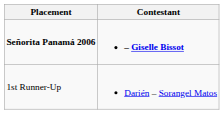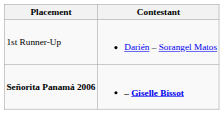 <table class="wikitable sortable" style="font-size: 95%;">
 <tr>
 <th>Placement</th>
 <th>Contestant</th>
 </tr>
 <tr>
+<td>1st Runner-Up</td>
+<td><br><ul><li> <a href='#'>Darién</a> – <a href='#'>Sorangel Matos</a></li></ul></td>
+</tr>
+<tr>
 <td><strong>Señorita Panamá 2006</strong></td>
 <td><br><ul><li><strong> – <a href='#'>Giselle Bissot</a></strong></li></ul></td>
 </tr>
-<tr>
-<td>1st Runner-Up</td>
-<td><br><ul><li> <a href='#'>Darién</a> – <a href='#'>Sorangel Matos</a></li></ul></td>
-</tr>
 </table>
